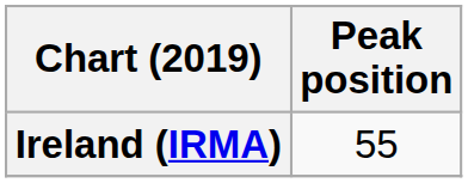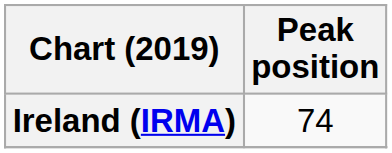 <table class="wikitable sortable plainrowheaders" style="text-align:center">
 <tr>
 <th scope="col">Chart (2019)</th>
 <th scope="col">Peak<br>position</th>
 </tr>
 <tr>
 <th scope="row">Ireland (<a href='#'>IRMA</a>)</th>
-<td>55</td>
+<td>74</td>
 </tr>
 <tr>
 </tr>
 <tr>
 </tr>
 </table>
